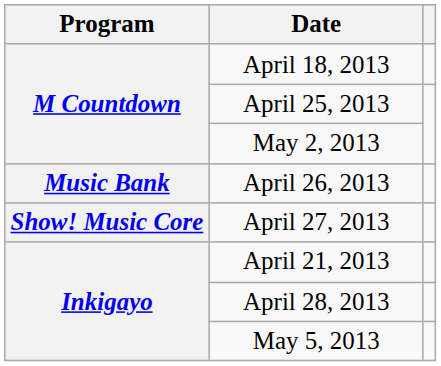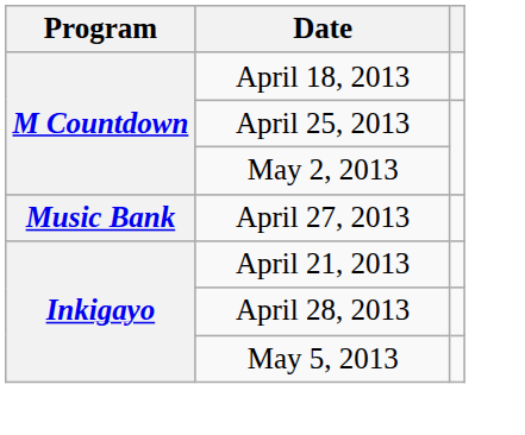 <table class="wikitable plainrowheaders" style="text-align:center">
 <tr>
 <th>Program</th>
 <th width="130">Date</th>
 <th class="unsortable"></th>
 </tr>
 <tr>
 <th scope="row" rowspan="3"><em><a href='#'>M Countdown</a></em></th>
 <td>April 18, 2013</td>
 <td></td>
 </tr>
 <tr>
 <td>April 25, 2013</td>
 <td rowspan="2"></td>
 </tr>
 <tr>
 <td>May 2, 2013</td>
 </tr>
 <tr>
 <th scope="row"><em><a href='#'>Music Bank</a></em></th>
-<td>April 26, 2013</td>
-<td></td>
-</tr>
-<tr>
-<th scope="row"><em><a href='#'>Show! Music Core</a></em></th>
 <td>April 27, 2013</td>
 <td></td>
 </tr>
 <tr>
 <th scope="row" rowspan="3"><em><a href='#'>Inkigayo</a></em></th>
 <td>April 21, 2013</td>
 <td></td>
 </tr>
 <tr>
 <td>April 28, 2013</td>
 <td></td>
 </tr>
 <tr>
 <td>May 5, 2013</td>
 <td></td>
 </tr>
 </table>
